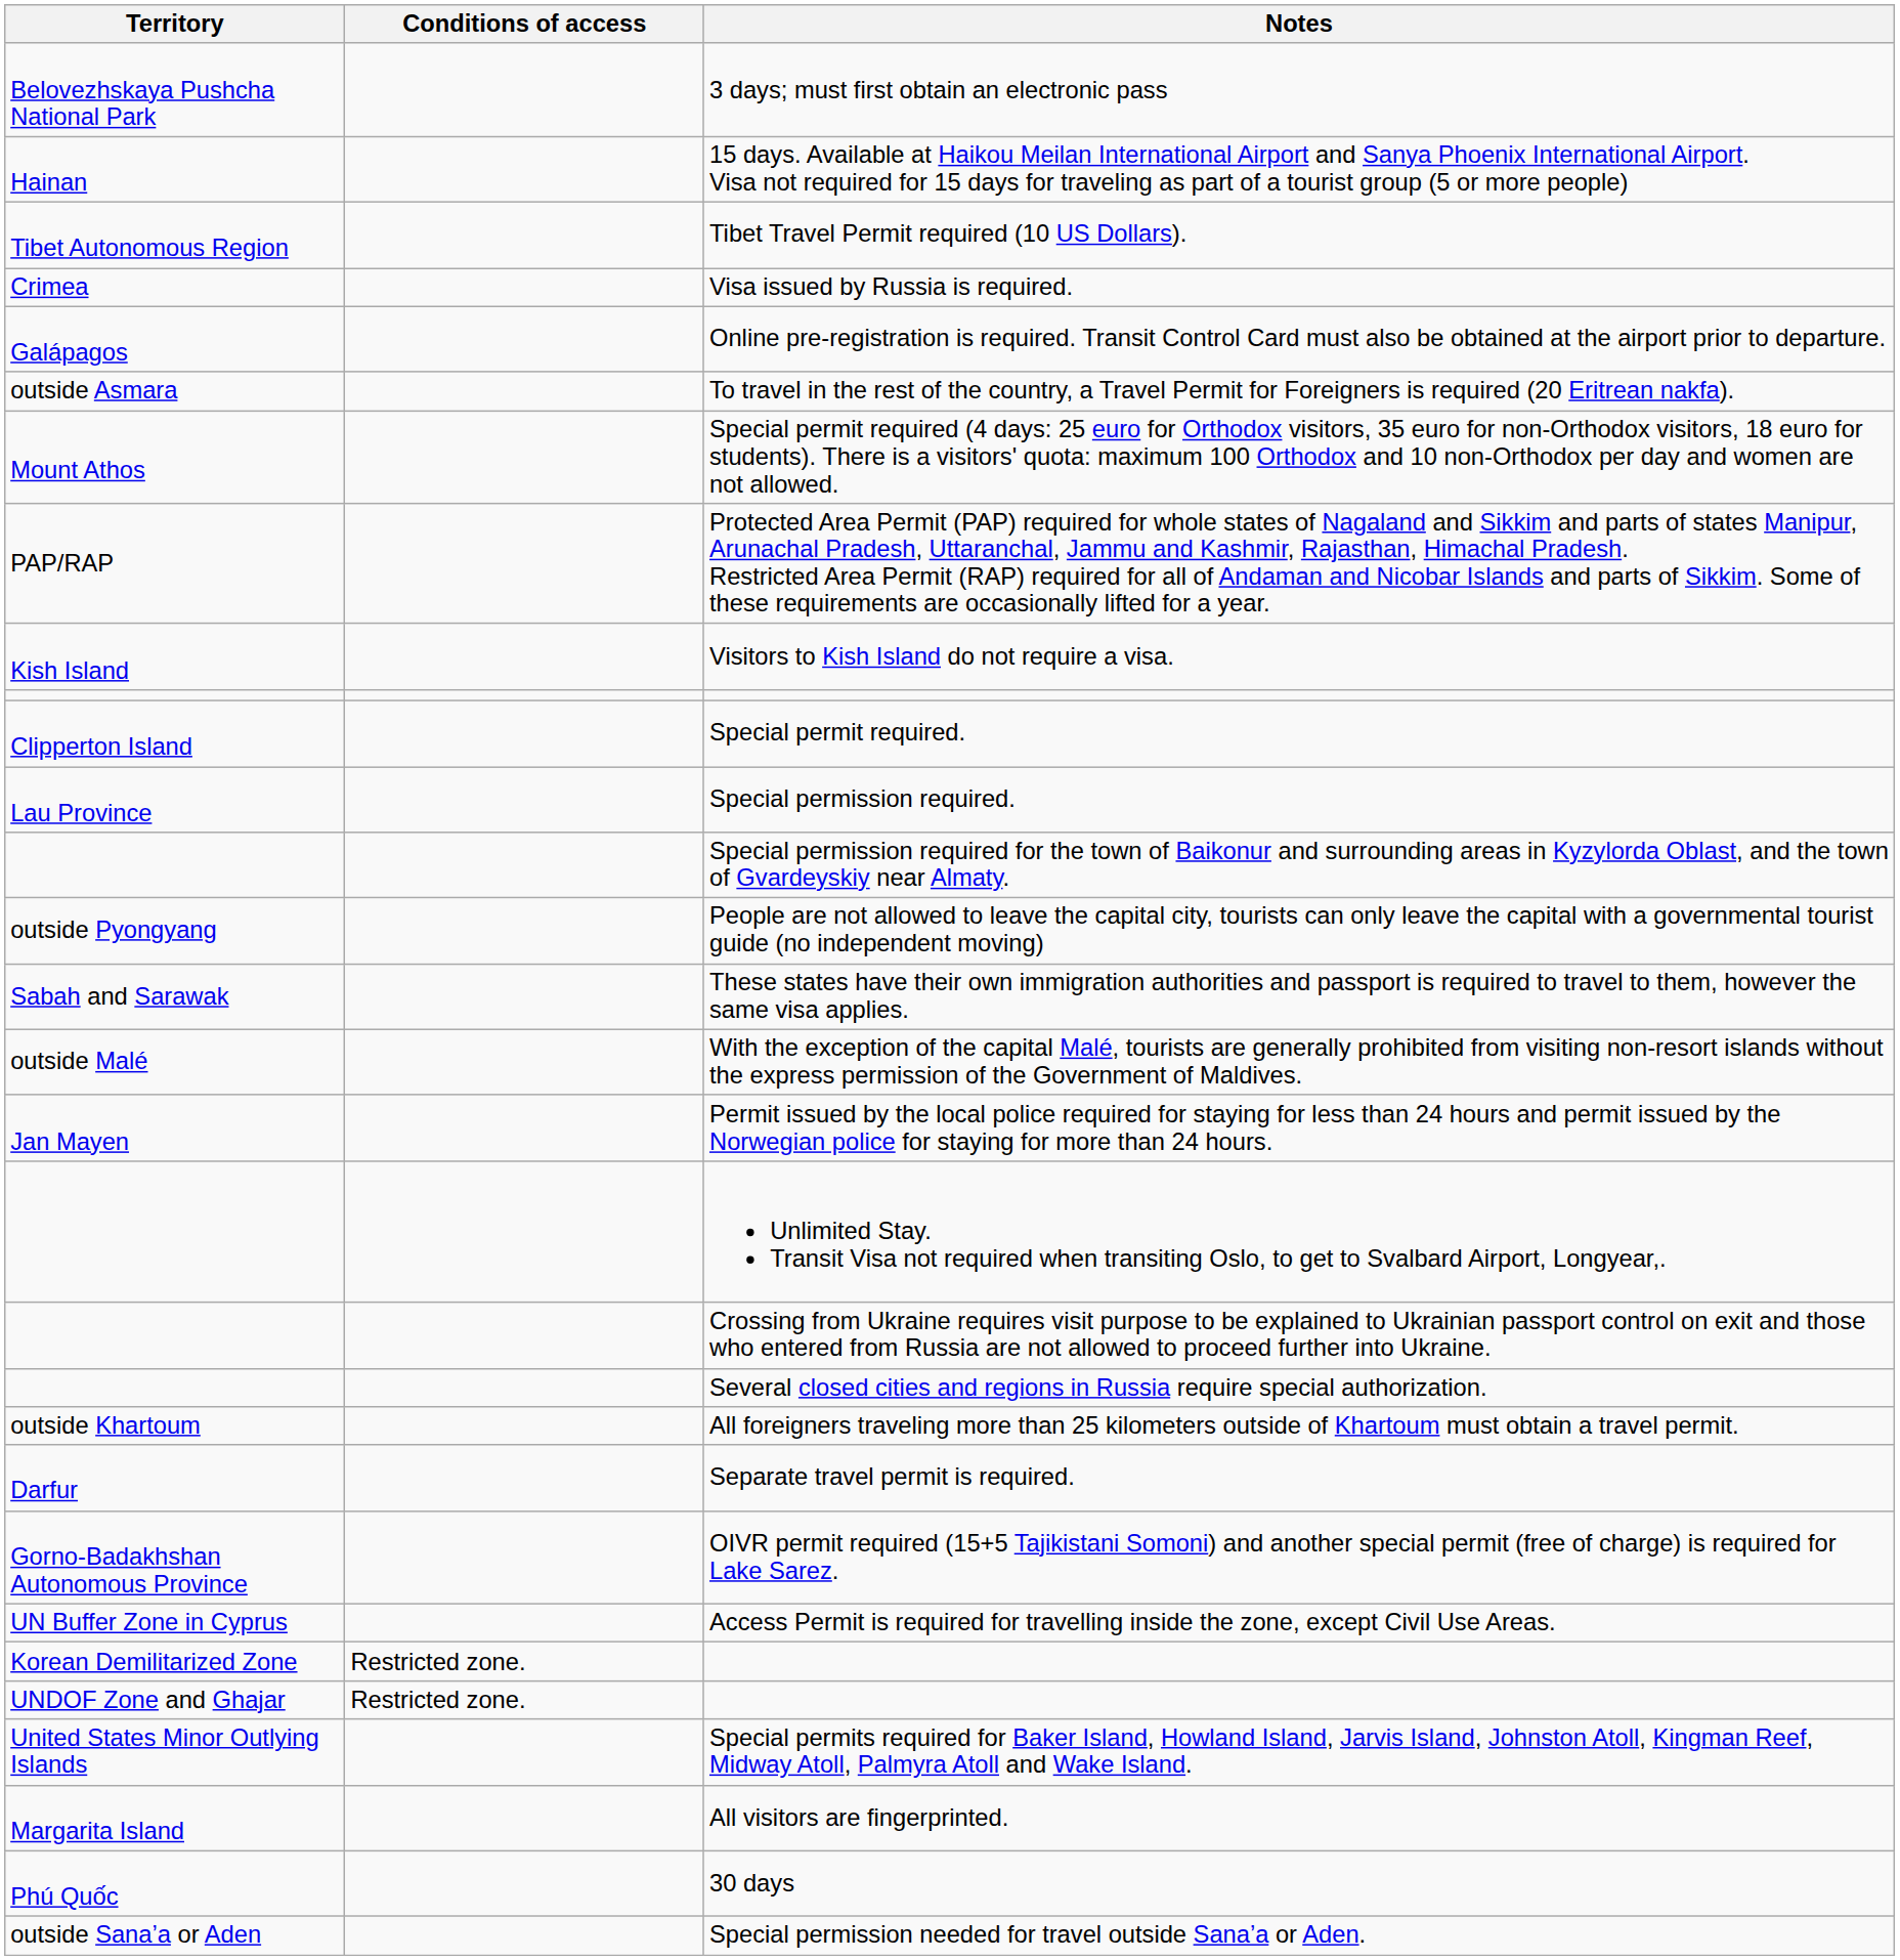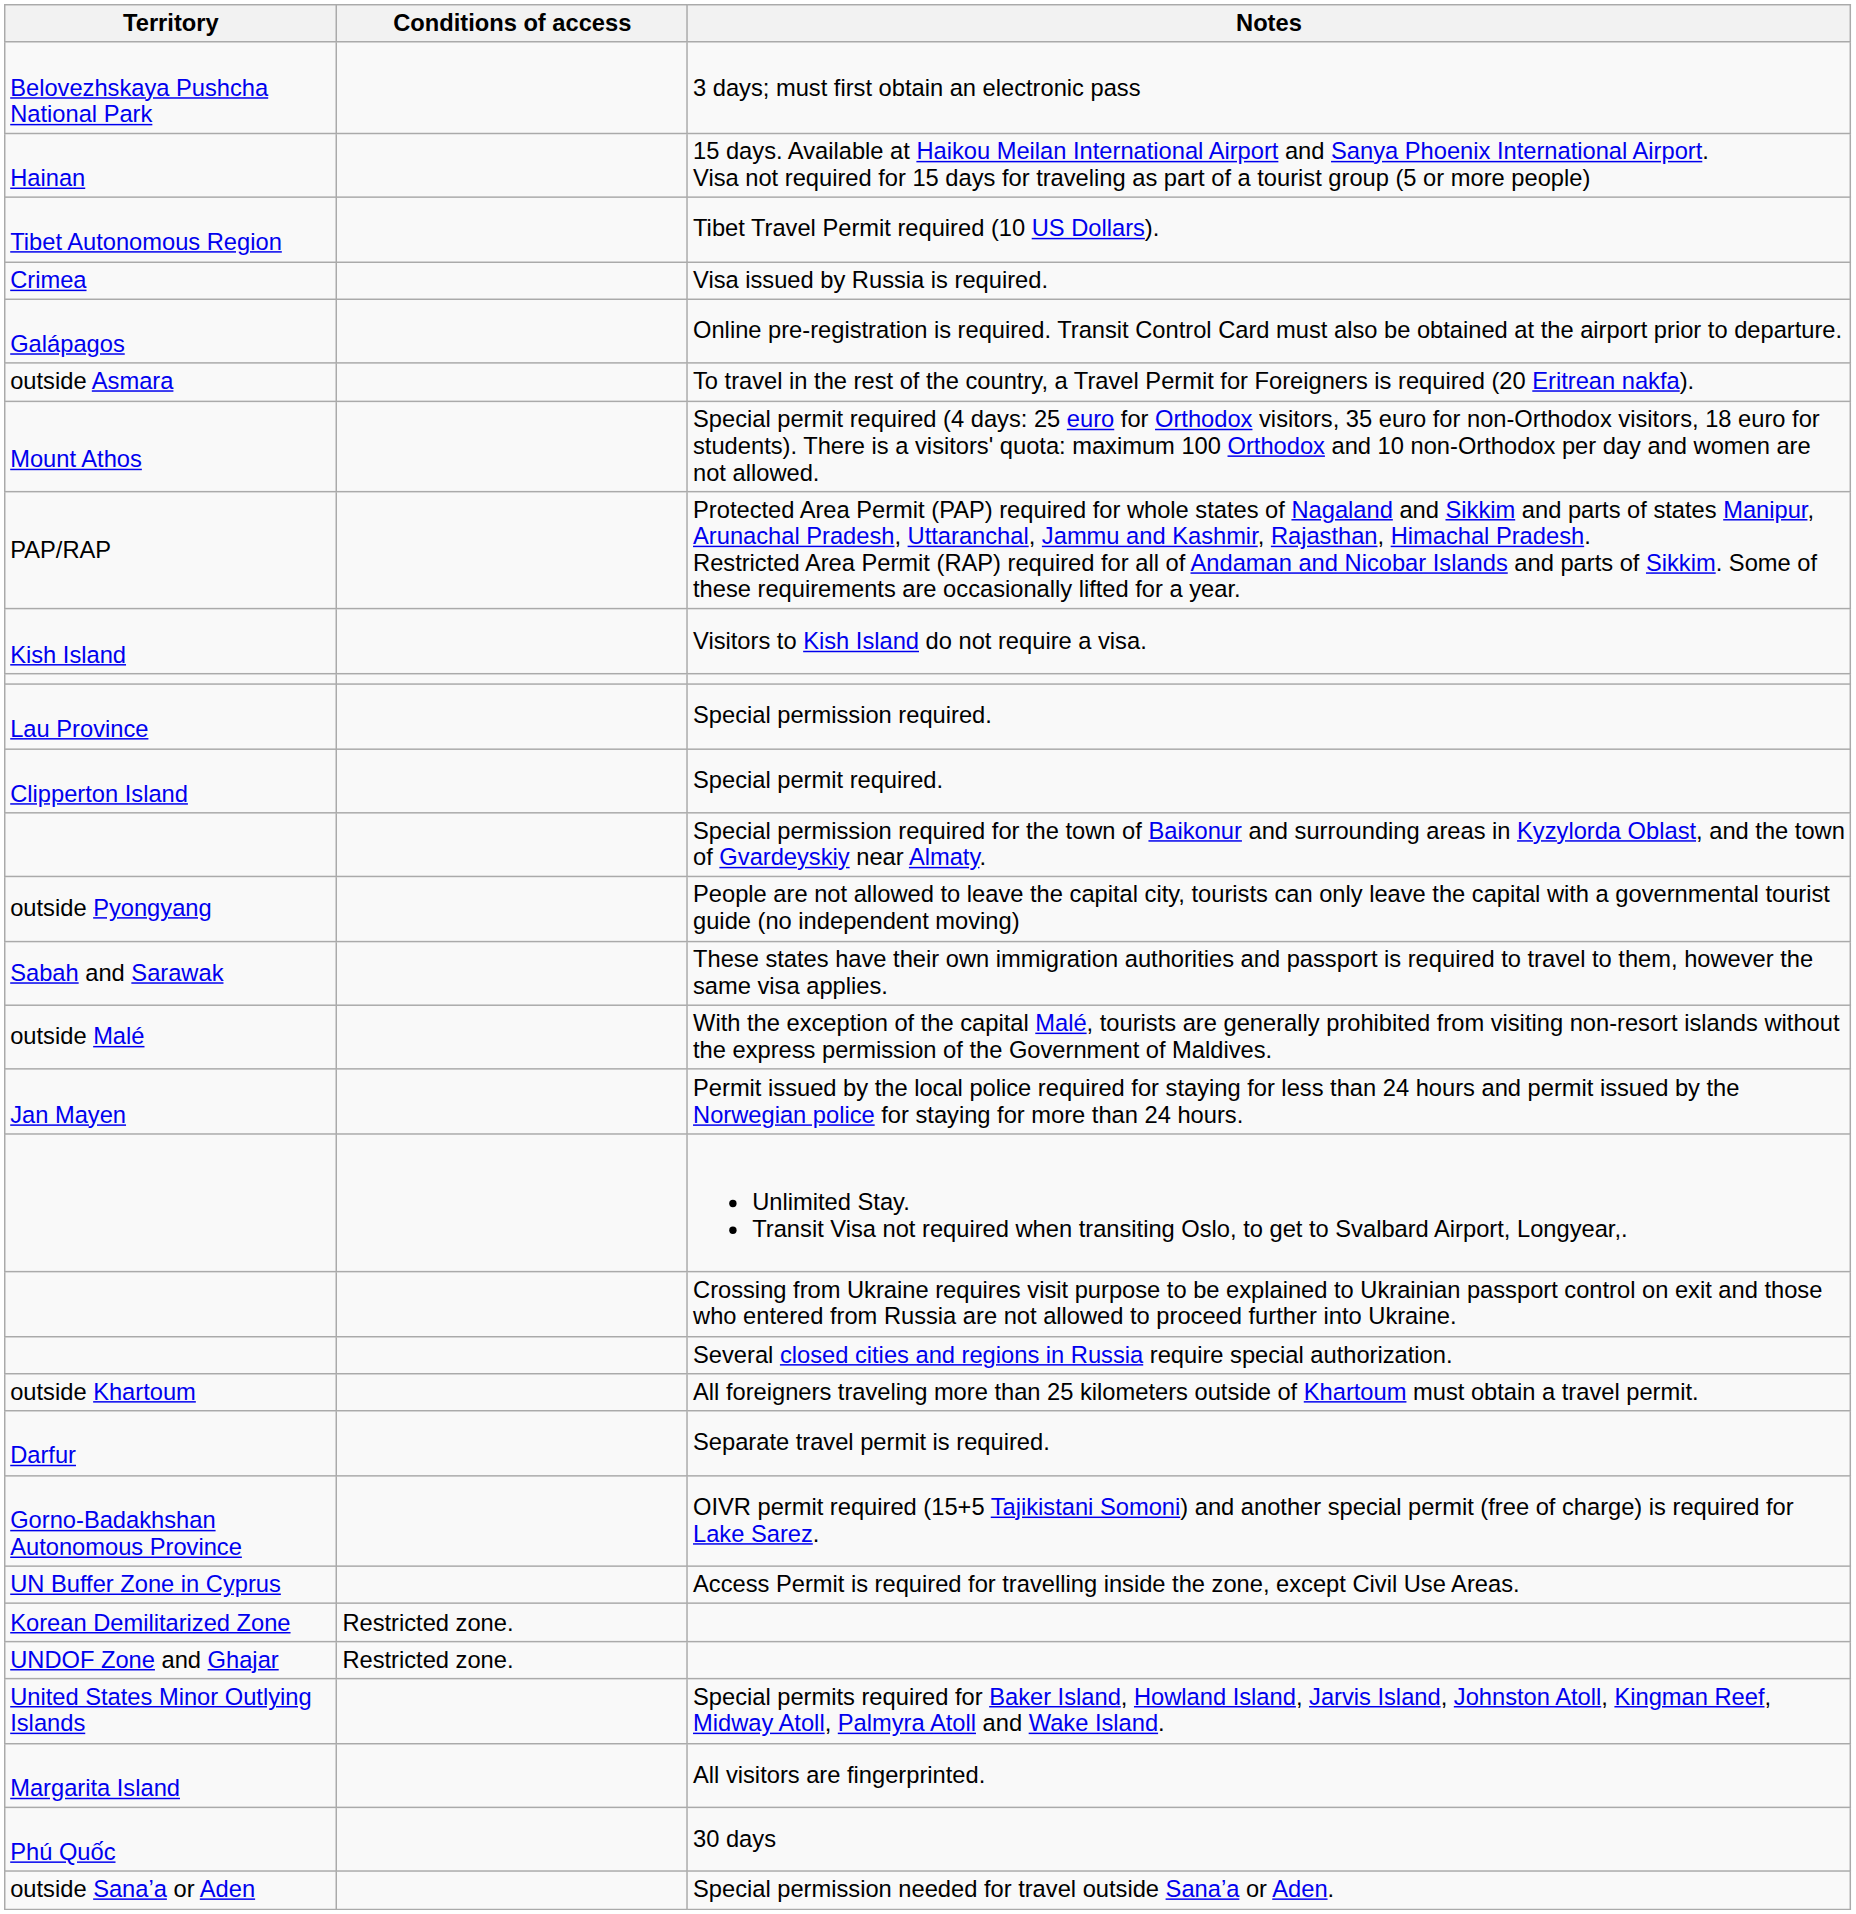 <table class="wikitable" style="text-align: left; table-layout: fixed; ">
 <tr>
 <th style="width:18%;">Territory</th>
 <th style="width:19%;">Conditions of access</th>
 <th>Notes</th>
 </tr>
 <tr>
 <td><br> <a href='#'>Belovezhskaya Pushcha National Park</a></td>
 <td></td>
 <td>3 days; must first obtain an electronic pass</td>
 </tr>
 <tr>
 <td><br>  <a href='#'>Hainan</a></td>
 <td></td>
 <td>15 days. Available at <a href='#'>Haikou Meilan International Airport</a> and <a href='#'>Sanya Phoenix International Airport</a>.<br>Visa not required for 15 days for traveling as part of a tourist group (5 or more people)</td>
 </tr>
 <tr>
 <td><br> <a href='#'>Tibet Autonomous Region</a></td>
 <td></td>
 <td>Tibet Travel Permit required (10 <a href='#'>US Dollars</a>).</td>
 </tr>
 <tr>
 <td> <a href='#'>Crimea</a></td>
 <td></td>
 <td>Visa issued by Russia is required.</td>
 </tr>
 <tr>
 <td><br>  <a href='#'>Galápagos</a></td>
 <td></td>
 <td>Online pre-registration is required. Transit Control Card must also be obtained at the airport prior to departure.</td>
 </tr>
 <tr>
 <td> outside <a href='#'>Asmara</a></td>
 <td></td>
 <td>To travel in the rest of the country, a Travel Permit for Foreigners is required (20 <a href='#'>Eritrean nakfa</a>).</td>
 </tr>
 <tr>
 <td><br>  <a href='#'>Mount Athos</a></td>
 <td></td>
 <td>Special permit required (4 days: 25 <a href='#'>euro</a> for <a href='#'>Orthodox</a> visitors, 35 euro for non-Orthodox visitors, 18 euro for students). There is a visitors' quota: maximum 100 <a href='#'>Orthodox</a> and 10 non-Orthodox per day and women are not allowed.</td>
 </tr>
 <tr>
 <td> PAP/RAP</td>
 <td></td>
 <td>Protected Area Permit (PAP) required for whole states of <a href='#'>Nagaland</a> and <a href='#'>Sikkim</a> and parts of states <a href='#'>Manipur</a>, <a href='#'>Arunachal Pradesh</a>, <a href='#'>Uttaranchal</a>, <a href='#'>Jammu and Kashmir</a>, <a href='#'>Rajasthan</a>, <a href='#'>Himachal Pradesh</a>.<br>Restricted Area Permit (RAP) required for all of <a href='#'>Andaman and Nicobar Islands</a> and parts of <a href='#'>Sikkim</a>. Some of these requirements are occasionally lifted for a year.</td>
 </tr>
 <tr>
 <td><br> <a href='#'>Kish Island</a></td>
 <td></td>
 <td>Visitors to <a href='#'>Kish Island</a> do not require a visa.</td>
 </tr>
 <tr>
 <td></td>
 <td></td>
 <td></td>
 </tr>
 <tr>
+<td><br> <a href='#'>Lau Province</a></td>
+<td></td>
+<td>Special permission required.</td>
+</tr>
+<tr>
 <td><br> <a href='#'>Clipperton Island</a></td>
 <td></td>
 <td>Special permit required.</td>
-</tr>
-<tr>
-<td><br> <a href='#'>Lau Province</a></td>
-<td></td>
-<td>Special permission required.</td>
 </tr>
 <tr>
 <td></td>
 <td></td>
 <td>Special permission required for the town of <a href='#'>Baikonur</a> and surrounding areas in <a href='#'>Kyzylorda Oblast</a>, and the town of <a href='#'>Gvardeyskiy</a> near <a href='#'>Almaty</a>.</td>
 </tr>
 <tr>
 <td> outside <a href='#'>Pyongyang</a></td>
 <td></td>
 <td>People are not allowed to leave the capital city, tourists can only leave the capital with a governmental tourist guide (no independent moving)</td>
 </tr>
 <tr>
 <td><a href='#'>Sabah</a> and <a href='#'>Sarawak</a></td>
 <td></td>
 <td>These states have their own immigration authorities and passport is required to travel to them, however the same visa applies.</td>
 </tr>
 <tr>
 <td> outside <a href='#'>Malé</a></td>
 <td></td>
 <td>With the exception of the capital <a href='#'>Malé</a>, tourists are generally prohibited from visiting non-resort islands without the express permission of the Government of Maldives.</td>
 </tr>
 <tr>
 <td><br> <a href='#'>Jan Mayen</a></td>
 <td></td>
 <td>Permit issued by the local police required for staying for less than 24 hours and permit issued by the <a href='#'>Norwegian police</a> for staying for more than 24 hours.</td>
 </tr>
 <tr>
 <td> </td>
 <td></td>
 <td><br><ul><li>Unlimited Stay.</li><li>Transit Visa not required when transiting Oslo,  to get to Svalbard Airport, Longyear,.</li></ul></td>
 </tr>
 <tr |>
 <td></td>
 <td></td>
 <td>Crossing from Ukraine requires visit purpose to be explained to Ukrainian passport control on exit and those who entered from Russia are not allowed to proceed further into Ukraine.</td>
 </tr>
 <tr>
 <td></td>
 <td></td>
 <td>Several <a href='#'>closed cities and regions in Russia</a> require special authorization.</td>
 </tr>
 <tr>
 <td> outside <a href='#'>Khartoum</a></td>
 <td></td>
 <td>All foreigners traveling more than 25 kilometers outside of <a href='#'>Khartoum</a> must obtain a travel permit.</td>
 </tr>
 <tr>
 <td><br> <a href='#'>Darfur</a></td>
 <td></td>
 <td>Separate travel permit is required.</td>
 </tr>
 <tr>
 <td><br> <a href='#'>Gorno-Badakhshan Autonomous Province</a></td>
 <td></td>
 <td>OIVR permit required (15+5 <a href='#'>Tajikistani Somoni</a>) and another special permit (free of charge) is required for <a href='#'>Lake Sarez</a>.</td>
 </tr>
 <tr>
 <td> <a href='#'>UN Buffer Zone in Cyprus</a></td>
 <td></td>
 <td>Access Permit is required for travelling inside the zone, except Civil Use Areas.</td>
 </tr>
 <tr>
 <td> <a href='#'>Korean Demilitarized Zone</a></td>
 <td>Restricted zone.</td>
 <td></td>
 </tr>
 <tr>
 <td> <a href='#'>UNDOF Zone</a> and <a href='#'>Ghajar</a></td>
 <td>Restricted zone.</td>
 <td></td>
 </tr>
 <tr>
 <td> <a href='#'>United States Minor Outlying Islands</a></td>
 <td></td>
 <td>Special permits required for <a href='#'>Baker Island</a>, <a href='#'>Howland Island</a>, <a href='#'>Jarvis Island</a>, <a href='#'>Johnston Atoll</a>, <a href='#'>Kingman Reef</a>, <a href='#'>Midway Atoll</a>, <a href='#'>Palmyra Atoll</a> and <a href='#'>Wake Island</a>.</td>
 </tr>
 <tr>
 <td><br> <a href='#'>Margarita Island</a></td>
 <td></td>
 <td>All visitors are fingerprinted.</td>
 </tr>
 <tr>
 <td><br> <a href='#'>Phú Quốc</a></td>
 <td></td>
 <td>30 days</td>
 </tr>
 <tr>
 <td> outside <a href='#'>Sana’a</a> or <a href='#'>Aden</a></td>
 <td></td>
 <td>Special permission needed for travel outside <a href='#'>Sana’a</a> or <a href='#'>Aden</a>.</td>
 </tr>
 </table>
